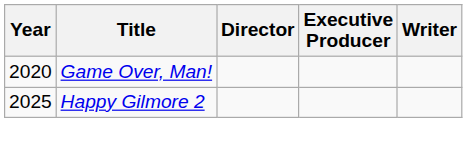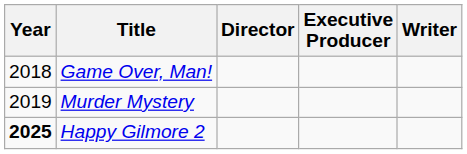 <table class="wikitable">
 <tr>
 <th>Year</th>
 <th>Title</th>
 <th>Director</th>
 <th>Executive<br>Producer</th>
 <th>Writer</th>
 </tr>
 <tr>
-<td>2020</td>
+<td>2018</td>
 <td><em><a href='#'>Game Over, Man!</a></em></td>
 <td></td>
 <td></td>
 <td></td>
 </tr>
 <tr>
-<td>2025</td>
+<td>2019</td>
+<td><em><a href='#'>Murder Mystery</a></em></td>
+<td></td>
+<td></td>
+<td></td>
+</tr>
+<tr>
+<td><strong>2025</strong></td>
 <td><em><a href='#'>Happy Gilmore 2</a></em></td>
 <td></td>
 <td></td>
 <td></td>
 </tr>
 </table>
